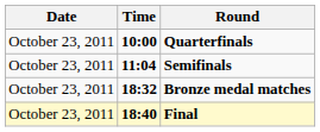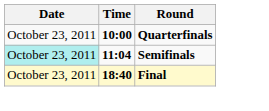 <table class="wikitable">
 <tr>
 <th>Date</th>
 <th>Time</th>
 <th>Round</th>
 </tr>
 <tr>
 <td>October 23, 2011</td>
 <td><strong>10:00</strong></td>
 <td><strong>Quarterfinals</strong></td>
 </tr>
 <tr>
-<td>October 23, 2011</td>
+<td style="background: paleturquoise;">October 23, 2011</td>
 <td><strong>11:04</strong></td>
 <td><strong>Semifinals</strong></td>
-</tr>
-<tr>
-<td>October 23, 2011</td>
-<td><strong>18:32</strong></td>
-<td><strong>Bronze medal matches</strong></td>
 </tr>
 <tr style=background:lemonchiffon>
 <td>October 23, 2011</td>
 <td><strong>18:40</strong></td>
 <td><strong>Final</strong></td>
 </tr>
 </table>
